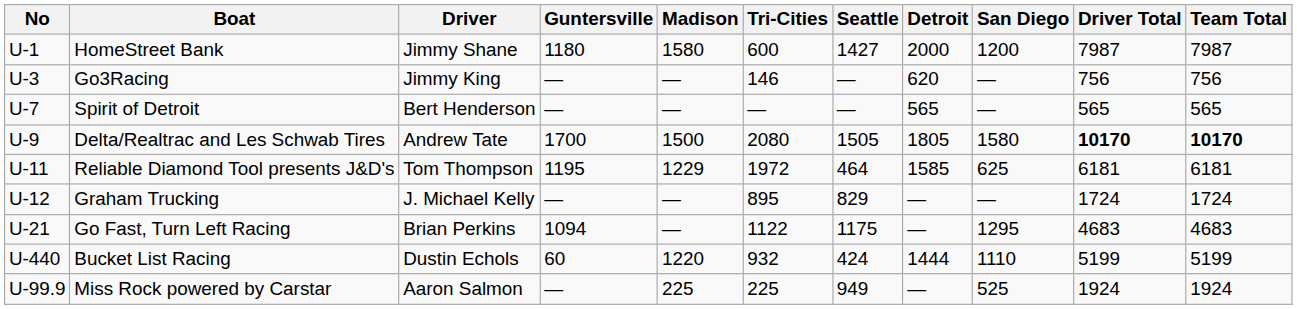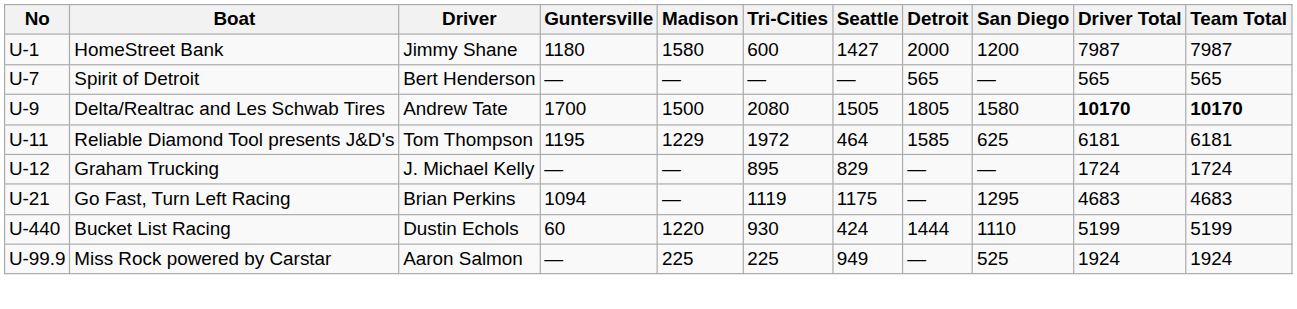 <table class="wikitable">
 <tr>
 <th>No</th>
 <th>Boat</th>
 <th>Driver</th>
 <th>Guntersville</th>
 <th>Madison</th>
 <th>Tri-Cities</th>
 <th>Seattle</th>
 <th>Detroit</th>
 <th>San Diego</th>
 <th>Driver Total</th>
 <th>Team Total</th>
 </tr>
 <tr>
 <td>U-1</td>
 <td>HomeStreet Bank</td>
 <td>Jimmy Shane</td>
 <td>1180</td>
 <td>1580</td>
 <td>600</td>
 <td>1427</td>
 <td>2000</td>
 <td>1200</td>
 <td>7987</td>
 <td>7987</td>
-</tr>
-<tr>
-<td>U-3</td>
-<td>Go3Racing</td>
-<td>Jimmy King</td>
-<td>—</td>
-<td>—</td>
-<td>146</td>
-<td>—</td>
-<td>620</td>
-<td>—</td>
-<td>756</td>
-<td>756</td>
 </tr>
 <tr>
 <td>U-7</td>
 <td>Spirit of Detroit</td>
 <td>Bert Henderson</td>
 <td>—</td>
 <td>—</td>
 <td>—</td>
 <td>—</td>
 <td>565</td>
 <td>—</td>
 <td>565</td>
 <td>565</td>
 </tr>
 <tr>
 <td>U-9</td>
 <td>Delta/Realtrac and Les Schwab Tires</td>
 <td>Andrew Tate</td>
 <td>1700</td>
 <td>1500</td>
 <td>2080</td>
 <td>1505</td>
 <td>1805</td>
 <td>1580</td>
 <td><strong>10170</strong></td>
 <td><strong>10170</strong></td>
 </tr>
 <tr>
 <td>U-11</td>
 <td>Reliable Diamond Tool presents J&D's</td>
 <td>Tom Thompson</td>
 <td>1195</td>
 <td>1229</td>
 <td>1972</td>
 <td>464</td>
 <td>1585</td>
 <td>625</td>
 <td>6181</td>
 <td>6181</td>
 </tr>
 <tr>
 <td>U-12</td>
 <td>Graham Trucking</td>
 <td>J. Michael Kelly</td>
 <td>—</td>
 <td>—</td>
 <td>895</td>
 <td>829</td>
 <td>—</td>
 <td>—</td>
 <td>1724</td>
 <td>1724</td>
 </tr>
 <tr>
 <td>U-21</td>
 <td>Go Fast, Turn Left Racing</td>
 <td>Brian Perkins</td>
 <td>1094</td>
 <td>—</td>
-<td>1122</td>
+<td>1119</td>
 <td>1175</td>
 <td>—</td>
 <td>1295</td>
 <td>4683</td>
 <td>4683</td>
 </tr>
 <tr>
 <td>U-440</td>
 <td>Bucket List Racing</td>
 <td>Dustin Echols</td>
 <td>60</td>
 <td>1220</td>
-<td>932</td>
+<td>930</td>
 <td>424</td>
 <td>1444</td>
 <td>1110</td>
 <td>5199</td>
 <td>5199</td>
 </tr>
 <tr>
 <td>U-99.9</td>
 <td>Miss Rock powered by Carstar</td>
 <td>Aaron Salmon</td>
 <td>—</td>
 <td>225</td>
 <td>225</td>
 <td>949</td>
 <td>—</td>
 <td>525</td>
 <td>1924</td>
 <td>1924</td>
 </tr>
 </table>
